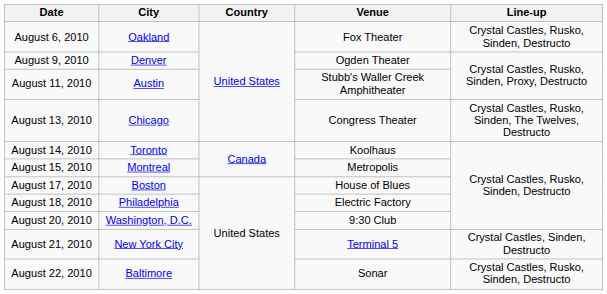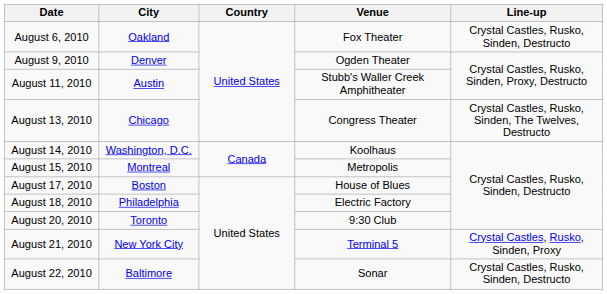 <table class="wikitable" style="text-align:center;">
 <tr>
 <th style="width:150px;">Date</th>
 <th style="width:150px;">City</th>
 <th style="width:150px;">Country</th>
 <th style="width:250px;">Venue</th>
 <th style="width:250px;">Line-up</th>
 </tr>
 <tr>
 <td>August 6, 2010</td>
 <td><a href='#'>Oakland</a></td>
 <td rowspan="4"><a href='#'>United States</a></td>
 <td>Fox Theater</td>
 <td>Crystal Castles, Rusko, Sinden, Destructo</td>
 </tr>
 <tr>
 <td>August 9, 2010</td>
 <td><a href='#'>Denver</a></td>
 <td>Ogden Theater</td>
 <td rowspan="2">Crystal Castles, Rusko, Sinden, Proxy, Destructo</td>
 </tr>
 <tr>
 <td>August 11, 2010</td>
 <td><a href='#'>Austin</a></td>
 <td>Stubb's Waller Creek Amphitheater</td>
 </tr>
 <tr>
 <td>August 13, 2010</td>
 <td><a href='#'>Chicago</a></td>
 <td>Congress Theater</td>
 <td>Crystal Castles, Rusko, Sinden, The Twelves, Destructo</td>
 </tr>
 <tr>
 <td>August 14, 2010</td>
-<td><a href='#'>Toronto</a></td>
+<td><a href='#'>Washington, D.C.</a></td>
 <td rowspan="2"><a href='#'>Canada</a></td>
 <td>Koolhaus</td>
 <td rowspan="5">Crystal Castles, Rusko, Sinden, Destructo</td>
 </tr>
 <tr>
 <td>August 15, 2010</td>
 <td><a href='#'>Montreal</a></td>
 <td>Metropolis</td>
 </tr>
 <tr>
 <td>August 17, 2010</td>
 <td><a href='#'>Boston</a></td>
 <td rowspan="5">United States</td>
 <td>House of Blues</td>
 </tr>
 <tr>
 <td>August 18, 2010</td>
 <td><a href='#'>Philadelphia</a></td>
 <td>Electric Factory</td>
 </tr>
 <tr>
 <td>August 20, 2010</td>
-<td><a href='#'>Washington, D.C.</a></td>
+<td><a href='#'>Toronto</a></td>
 <td>9:30 Club</td>
 </tr>
 <tr>
 <td>August 21, 2010</td>
 <td><a href='#'>New York City</a></td>
 <td><a href='#'>Terminal 5</a></td>
-<td>Crystal Castles, Sinden, Destructo</td>
+<td><a href='#'>Crystal Castles</a>, <a href='#'>Rusko</a>, Sinden, Proxy</td>
 </tr>
 <tr>
 <td>August 22, 2010</td>
 <td><a href='#'>Baltimore</a></td>
 <td>Sonar</td>
 <td>Crystal Castles, Rusko, Sinden, Destructo</td>
 </tr>
 </table>
